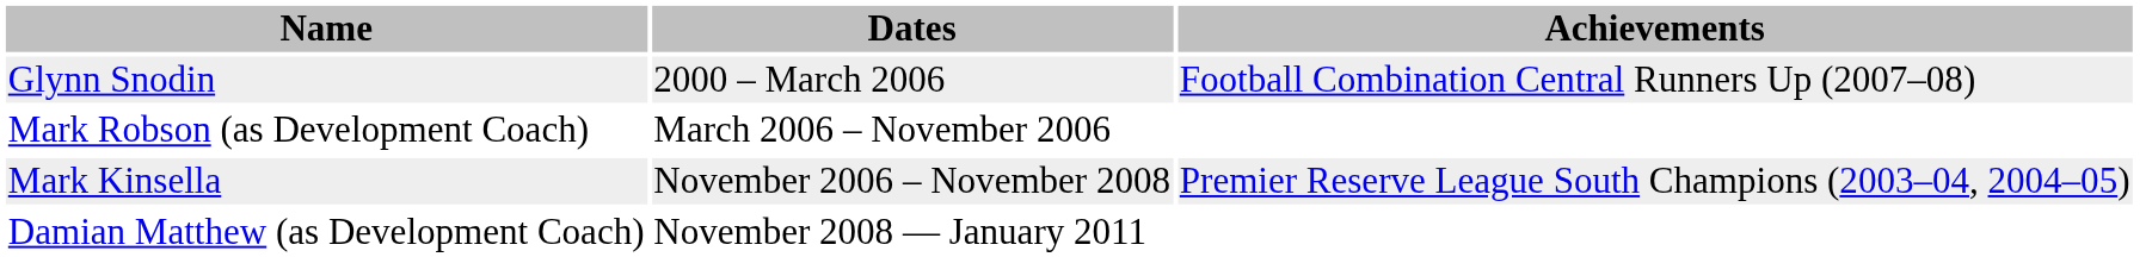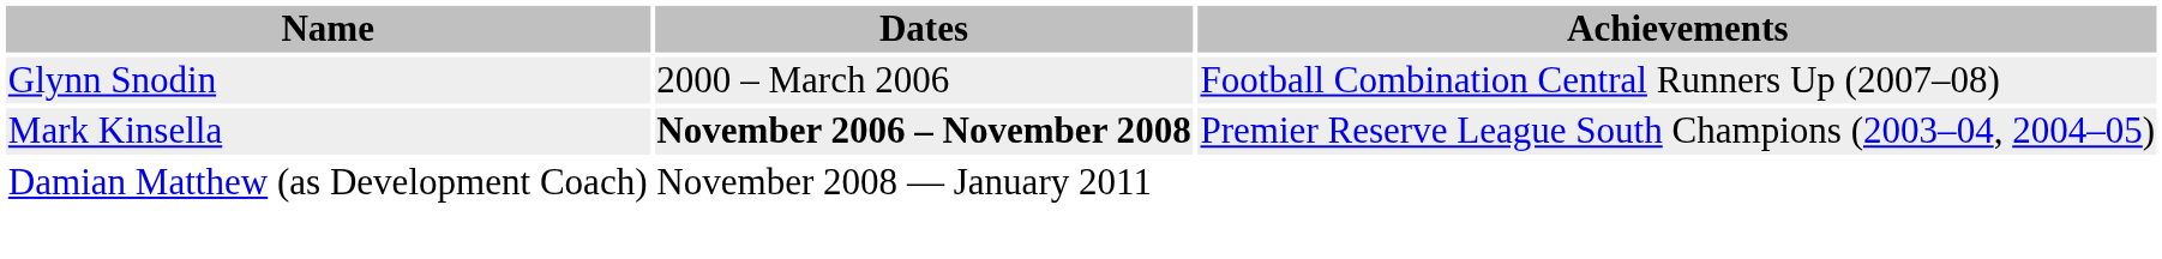 <table class="toccolours">
 <tr>
 <th bgcolor=silver>Name</th>
 <th bgcolor=silver>Dates</th>
 <th bgcolor=silver>Achievements</th>
 </tr>
 <tr bgcolor=#eeeeee>
 <td> <a href='#'>Glynn Snodin</a></td>
 <td>2000 – March 2006</td>
 <td><a href='#'>Football Combination Central</a> Runners Up (2007–08)</td>
 </tr>
-<tr>
-<td> <a href='#'>Mark Robson</a> (as Development Coach)</td>
-<td>March 2006 – November 2006</td>
-<td></td>
-</tr>
 <tr bgcolor=#eeeeee>
 <td> <a href='#'>Mark Kinsella</a></td>
-<td>November 2006 – November 2008</td>
+<td><strong>November 2006 – November 2008</strong></td>
 <td><a href='#'>Premier Reserve League South</a> Champions (<a href='#'>2003–04</a>, <a href='#'>2004–05</a>)</td>
 </tr>
 <tr>
 <td> <a href='#'>Damian Matthew</a> (as Development Coach)</td>
 <td>November 2008 — January 2011</td>
 <td></td>
 </tr>
 </table>
